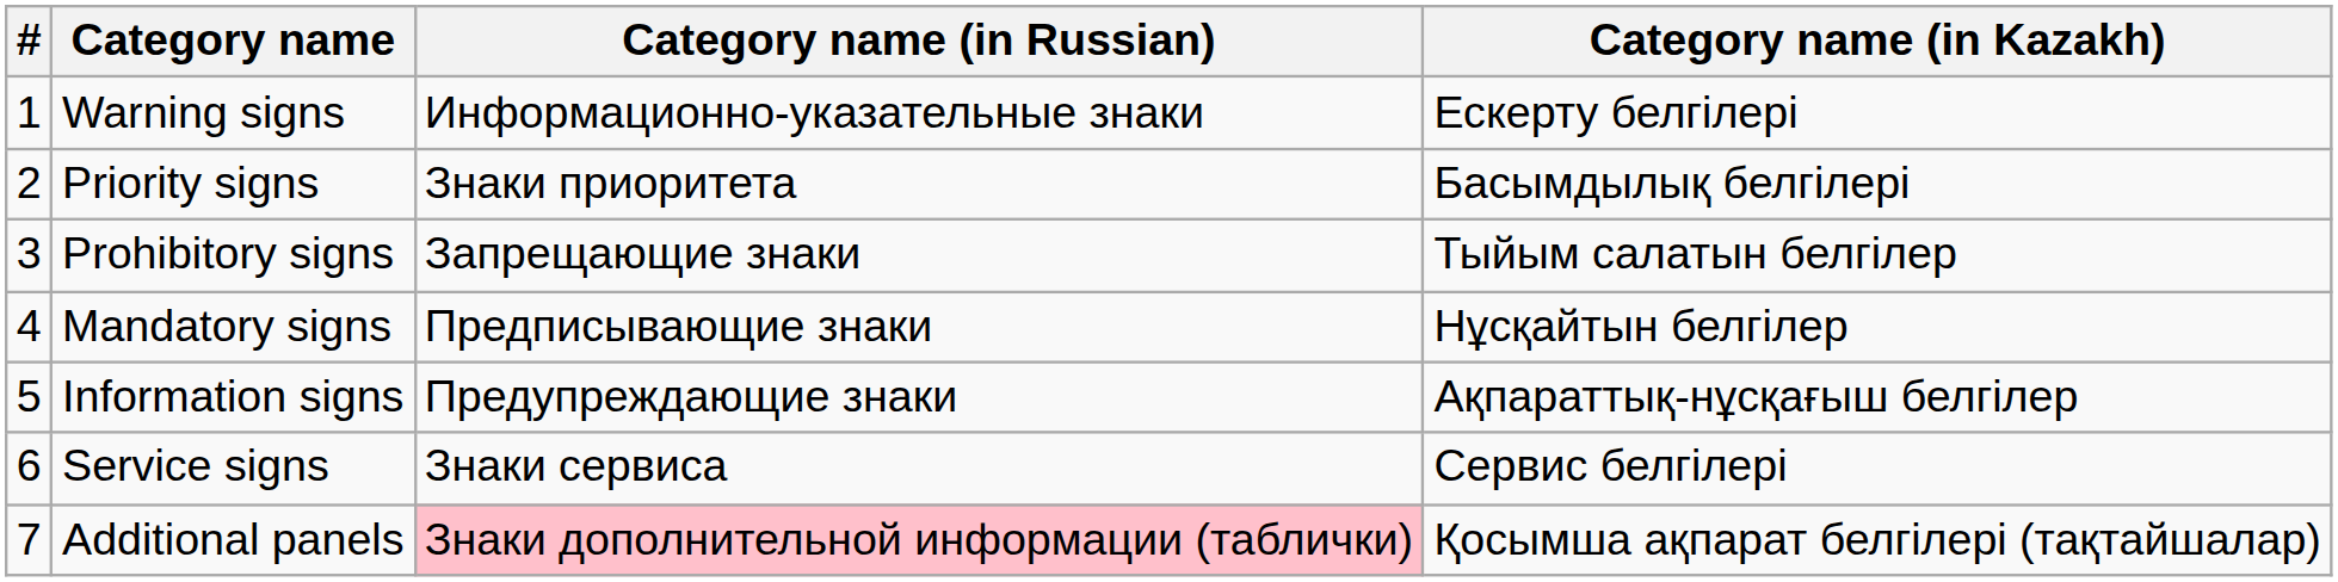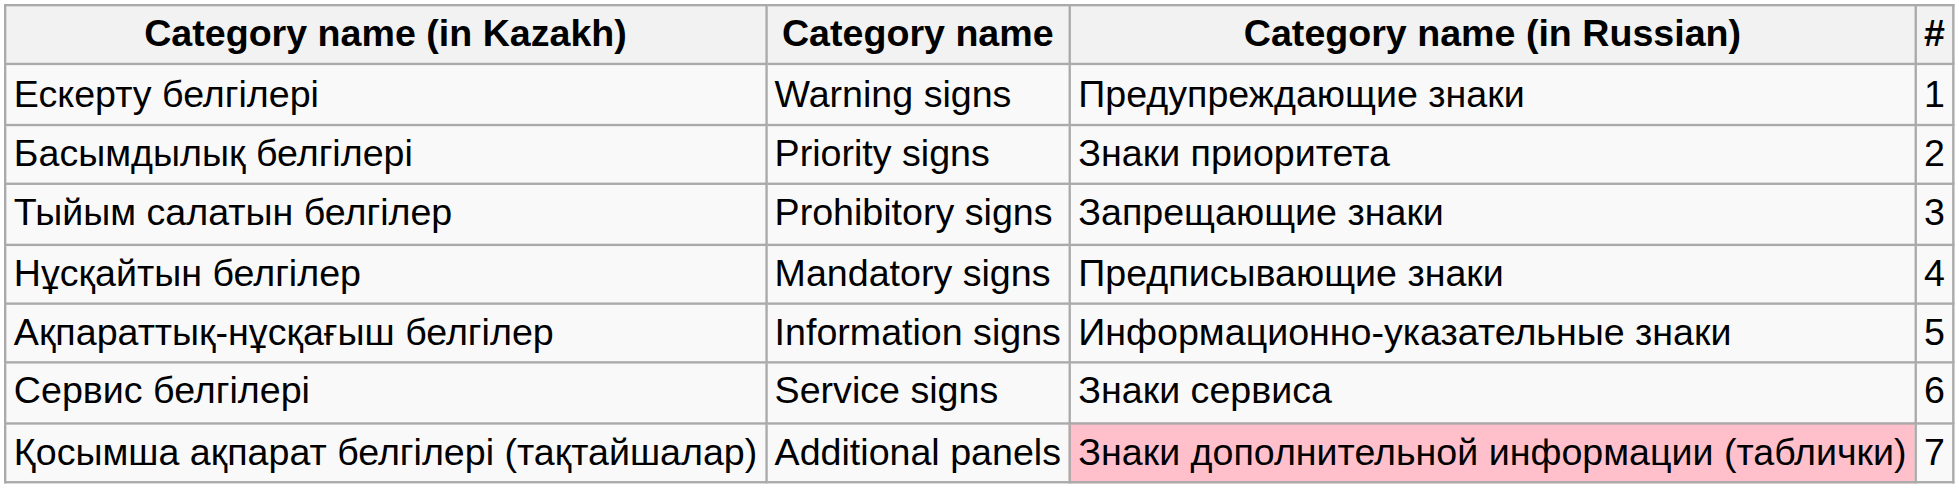 <table class="wikitable">
 <tr>
-<th>#</th>
+<th>Category name (in Kazakh)</th>
 <th>Category name</th>
 <th>Category name (in Russian)</th>
-<th>Category name (in Kazakh)</th>
+<th>#</th>
 </tr>
 <tr>
+<td>Ескерту белгілері</td>
+<td>Warning signs</td>
+<td>Предупреждающие знаки</td>
 <td>1</td>
-<td>Warning signs</td>
-<td>Информационно-указательные знаки</td>
-<td>Ескерту белгілері</td>
 </tr>
 <tr>
-<td>2</td>
+<td>Басымдылық белгілері</td>
 <td>Priority signs</td>
 <td>Знаки приоритета</td>
-<td>Басымдылық белгілері</td>
+<td>2</td>
 </tr>
 <tr>
-<td>3</td>
+<td>Тыйым салатын белгілер</td>
 <td>Prohibitory signs</td>
 <td>Запрещающие знаки</td>
-<td>Тыйым салатын белгілер</td>
+<td>3</td>
 </tr>
 <tr>
-<td>4</td>
+<td>Нұсқайтын белгілер</td>
 <td>Mandatory signs</td>
 <td>Предписывающие знаки</td>
-<td>Нұсқайтын белгілер</td>
+<td>4</td>
 </tr>
 <tr>
+<td>Ақпараттық-нұсқағыш белгілер</td>
+<td>Information signs</td>
+<td>Информационно-указательные знаки</td>
 <td>5</td>
-<td>Information signs</td>
-<td>Предупреждающие знаки</td>
-<td>Ақпараттық-нұсқағыш белгілер</td>
 </tr>
 <tr>
-<td>6</td>
+<td>Сервис белгілері</td>
 <td>Service signs</td>
 <td>Знаки сервиса</td>
-<td>Сервис белгілері</td>
+<td>6</td>
 </tr>
 <tr>
-<td>7</td>
+<td>Қосымша ақпарат белгілері (тақтайшалар)</td>
 <td>Additional panels</td>
 <td style="background: pink;">Знаки дополнительной информации (таблички)</td>
-<td>Қосымша ақпарат белгілері (тақтайшалар)</td>
+<td>7</td>
 </tr>
 </table>
